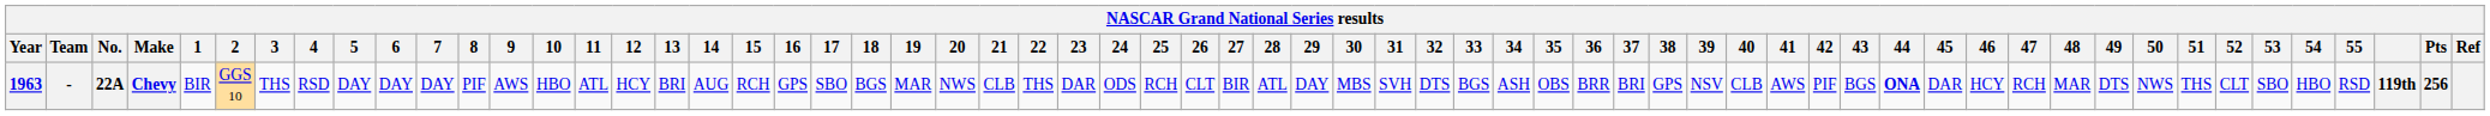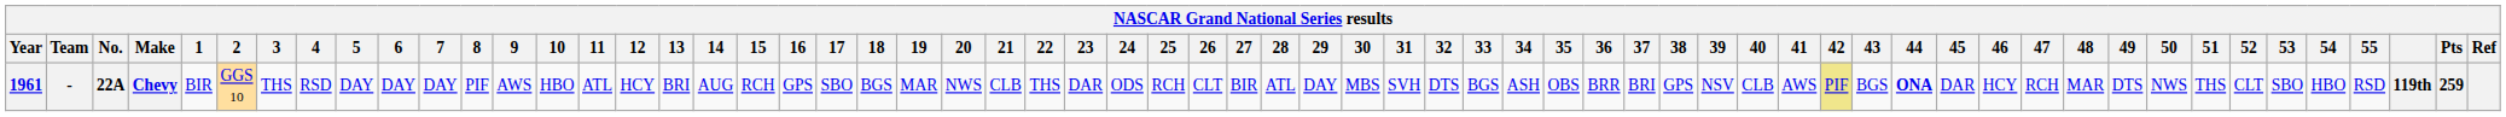 <table class="wikitable" style="text-align:center; font-size:75%">
 <tr>
 <th colspan=68><a href='#'>NASCAR Grand National Series</a> results</th>
 </tr>
 <tr>
 <th>Year</th>
 <th>Team</th>
 <th>No.</th>
 <th>Make</th>
 <th>1</th>
 <th>2</th>
 <th>3</th>
 <th>4</th>
 <th>5</th>
 <th>6</th>
 <th>7</th>
 <th>8</th>
 <th>9</th>
 <th>10</th>
 <th>11</th>
 <th>12</th>
 <th>13</th>
 <th>14</th>
 <th>15</th>
 <th>16</th>
 <th>17</th>
 <th>18</th>
 <th>19</th>
 <th>20</th>
 <th>21</th>
 <th>22</th>
 <th>23</th>
 <th>24</th>
 <th>25</th>
 <th>26</th>
 <th>27</th>
 <th>28</th>
 <th>29</th>
 <th>30</th>
 <th>31</th>
 <th>32</th>
 <th>33</th>
 <th>34</th>
 <th>35</th>
 <th>36</th>
 <th>37</th>
 <th>38</th>
 <th>39</th>
 <th>40</th>
 <th>41</th>
 <th>42</th>
 <th>43</th>
 <th>44</th>
 <th>45</th>
 <th>46</th>
 <th>47</th>
 <th>48</th>
 <th>49</th>
 <th>50</th>
 <th>51</th>
 <th>52</th>
 <th>53</th>
 <th>54</th>
 <th>55</th>
 <th></th>
 <th>Pts</th>
 <th>Ref</th>
 </tr>
 <tr>
-<th><a href='#'>1963</a></th>
+<th><a href='#'>1961</a></th>
 <th>-</th>
 <th>22A</th>
 <th><a href='#'>Chevy</a></th>
 <td><a href='#'>BIR</a></td>
 <td style="background:#FFDF9F;"><a href='#'>GGS</a> <br><small>10</small></td>
 <td><a href='#'>THS</a></td>
 <td><a href='#'>RSD</a></td>
 <td><a href='#'>DAY</a></td>
 <td><a href='#'>DAY</a></td>
 <td><a href='#'>DAY</a></td>
 <td><a href='#'>PIF</a></td>
 <td><a href='#'>AWS</a></td>
 <td><a href='#'>HBO</a></td>
 <td><a href='#'>ATL</a></td>
 <td><a href='#'>HCY</a></td>
 <td><a href='#'>BRI</a></td>
 <td><a href='#'>AUG</a></td>
 <td><a href='#'>RCH</a></td>
 <td><a href='#'>GPS</a></td>
 <td><a href='#'>SBO</a></td>
 <td><a href='#'>BGS</a></td>
 <td><a href='#'>MAR</a></td>
 <td><a href='#'>NWS</a></td>
 <td><a href='#'>CLB</a></td>
 <td><a href='#'>THS</a></td>
 <td><a href='#'>DAR</a></td>
 <td><a href='#'>ODS</a></td>
 <td><a href='#'>RCH</a></td>
 <td><a href='#'>CLT</a></td>
 <td><a href='#'>BIR</a></td>
 <td><a href='#'>ATL</a></td>
 <td><a href='#'>DAY</a></td>
 <td><a href='#'>MBS</a></td>
 <td><a href='#'>SVH</a></td>
 <td><a href='#'>DTS</a></td>
 <td><a href='#'>BGS</a></td>
 <td><a href='#'>ASH</a></td>
 <td><a href='#'>OBS</a></td>
 <td><a href='#'>BRR</a></td>
 <td><a href='#'>BRI</a></td>
 <td><a href='#'>GPS</a></td>
 <td><a href='#'>NSV</a></td>
 <td><a href='#'>CLB</a></td>
 <td><a href='#'>AWS</a></td>
-<td><a href='#'>PIF</a></td>
+<td style="background: khaki;"><a href='#'>PIF</a></td>
 <td><a href='#'>BGS</a></td>
 <td><strong><a href='#'>ONA</a></strong></td>
 <td><a href='#'>DAR</a></td>
 <td><a href='#'>HCY</a></td>
 <td><a href='#'>RCH</a></td>
 <td><a href='#'>MAR</a></td>
 <td><a href='#'>DTS</a></td>
 <td><a href='#'>NWS</a></td>
 <td><a href='#'>THS</a></td>
 <td><a href='#'>CLT</a></td>
 <td><a href='#'>SBO</a></td>
 <td><a href='#'>HBO</a></td>
 <td><a href='#'>RSD</a></td>
 <th>119th</th>
-<th>256</th>
+<th>259</th>
 <th></th>
 </tr>
 </table>
